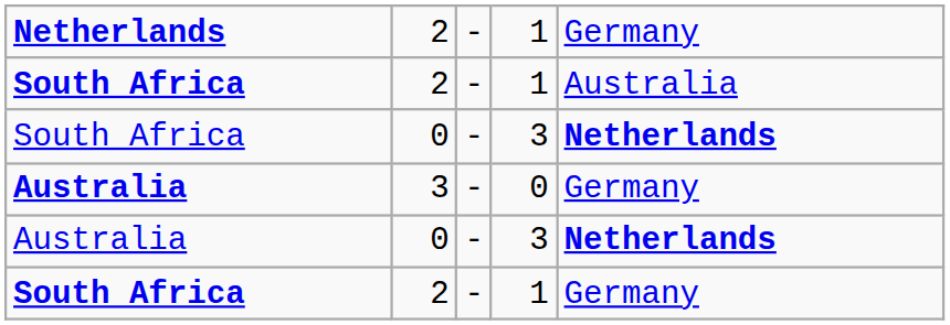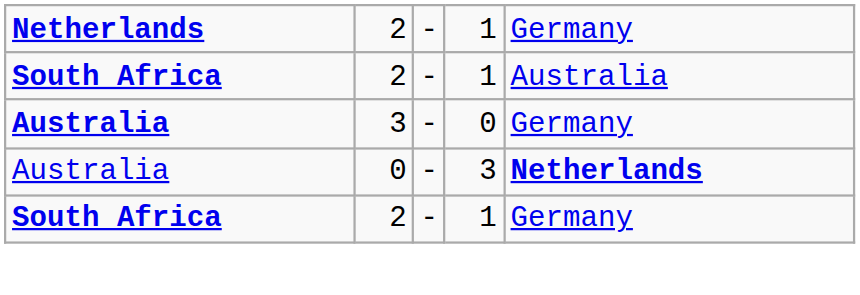 <table class="wikitable">
 <tr>
 <td width=150> <strong><a href='#'>Netherlands</a></strong></td>
 <td width=20 align="right">2</td>
 <td>-</td>
 <td width=20 align="right">1</td>
 <td width=150> <a href='#'>Germany</a></td>
 </tr>
 <tr>
 <td> <strong><a href='#'>South Africa</a></strong></td>
 <td align="right">2</td>
 <td>-</td>
 <td align="right">1</td>
 <td> <a href='#'>Australia</a></td>
-</tr>
-<tr>
-<td> <a href='#'>South Africa</a></td>
-<td align="right">0</td>
-<td>-</td>
-<td align="right">3</td>
-<td> <strong><a href='#'>Netherlands</a></strong></td>
 </tr>
 <tr>
 <td> <strong><a href='#'>Australia</a></strong></td>
 <td align="right">3</td>
 <td>-</td>
 <td align="right">0</td>
 <td> <a href='#'>Germany</a></td>
 </tr>
 <tr>
 <td> <a href='#'>Australia</a></td>
 <td align="right">0</td>
 <td>-</td>
 <td align="right">3</td>
 <td> <strong><a href='#'>Netherlands</a></strong></td>
 </tr>
 <tr>
 <td> <strong><a href='#'>South Africa</a></strong></td>
 <td align="right">2</td>
 <td>-</td>
 <td align="right">1</td>
 <td> <a href='#'>Germany</a></td>
 </tr>
 </table>
